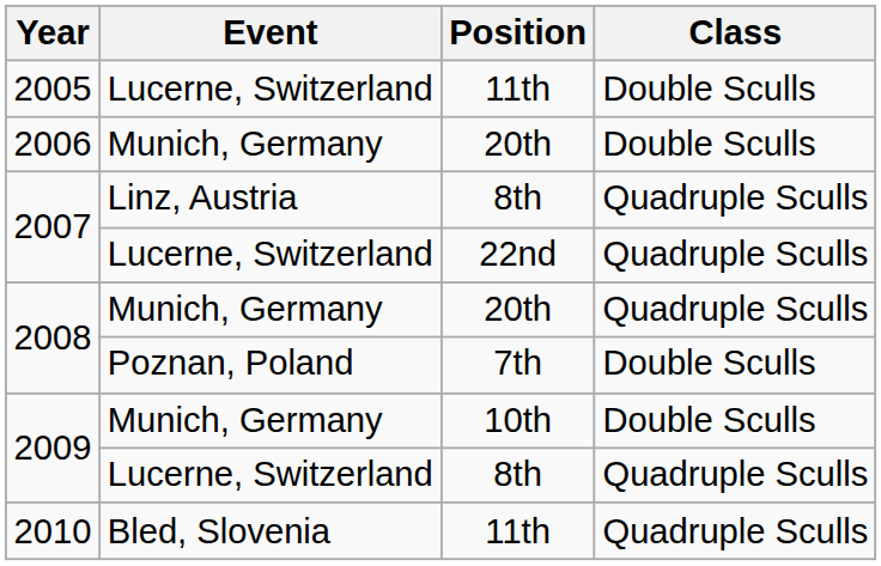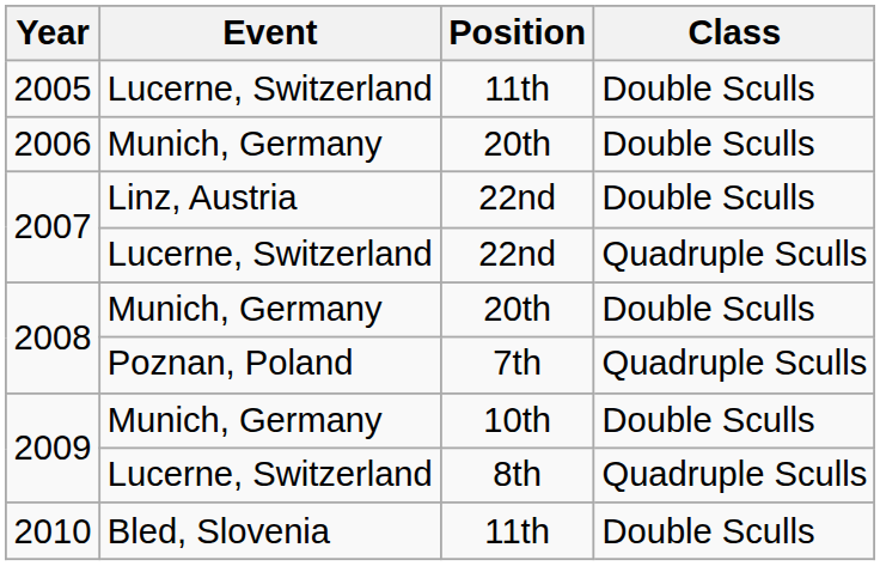 <table class= "wikitable">
 <tr>
 <th>Year</th>
 <th>Event</th>
 <th>Position</th>
 <th>Class</th>
 </tr>
 <tr>
 <td>2005</td>
 <td>Lucerne, Switzerland</td>
 <td align="center">11th</td>
 <td>Double Sculls</td>
 </tr>
 <tr>
 <td>2006</td>
 <td>Munich, Germany</td>
 <td align="center">20th</td>
 <td>Double Sculls</td>
 </tr>
 <tr>
 <td rowspan=2>2007</td>
 <td>Linz, Austria</td>
-<td align="center">8th</td>
-<td>Quadruple Sculls</td>
+<td align="center">22nd</td>
+<td>Double Sculls</td>
 </tr>
 <tr>
 <td>Lucerne, Switzerland</td>
 <td align="center">22nd</td>
 <td>Quadruple Sculls</td>
 </tr>
 <tr>
 <td rowspan=2>2008</td>
 <td>Munich, Germany</td>
 <td align="center">20th</td>
-<td>Quadruple Sculls</td>
+<td>Double Sculls</td>
 </tr>
 <tr>
 <td>Poznan, Poland</td>
 <td align="center">7th</td>
-<td>Double Sculls</td>
+<td>Quadruple Sculls</td>
 </tr>
 <tr>
 <td rowspan=2>2009</td>
 <td>Munich, Germany</td>
 <td align="center">10th</td>
 <td>Double Sculls</td>
 </tr>
 <tr>
 <td>Lucerne, Switzerland</td>
 <td align="center">8th</td>
 <td>Quadruple Sculls</td>
 </tr>
 <tr>
 <td rowspan=2>2010</td>
 <td>Bled, Slovenia</td>
 <td align="center">11th</td>
-<td>Quadruple Sculls</td>
+<td>Double Sculls</td>
 </tr>
 </table>
